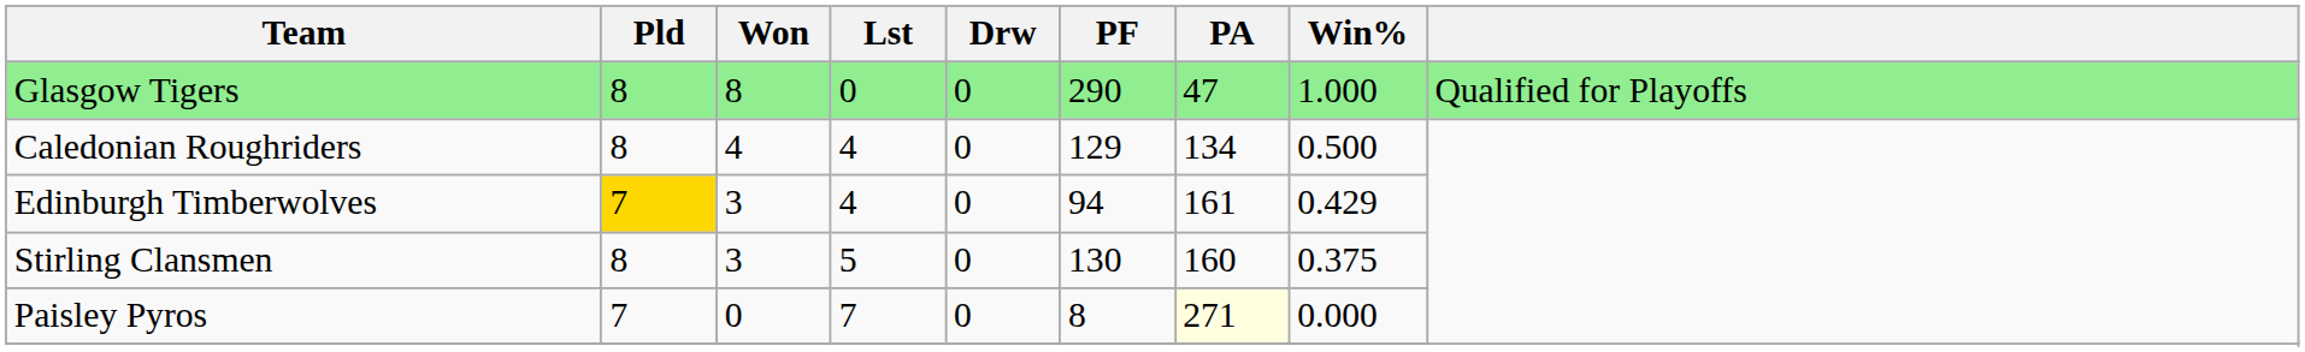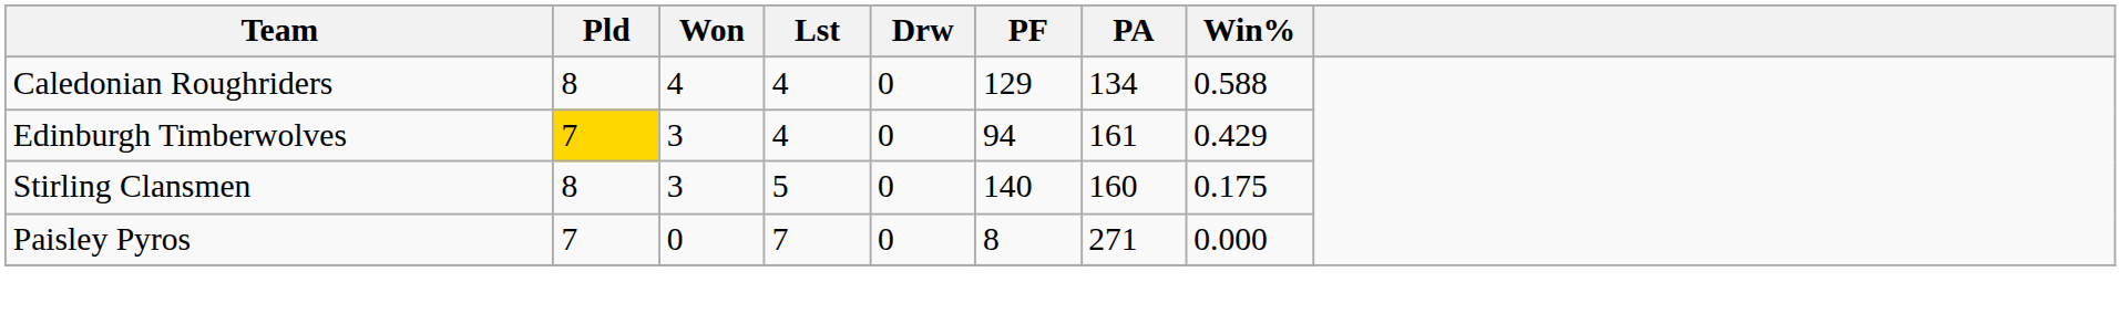 <table class="wikitable" width=65%">
 <tr>
 <th width=26%>Team</th>
 <th width=5%>Pld</th>
 <th width=5%>Won</th>
 <th width=5%>Lst</th>
 <th width=5%>Drw</th>
 <th width=5%>PF</th>
 <th width=5%>PA</th>
 <th width=6%>Win%</th>
 <th width=38%></th>
 </tr>
-<tr style="background:lightgreen">
-<td>Glasgow Tigers</td>
-<td>8</td>
-<td>8</td>
-<td>0</td>
-<td>0</td>
-<td>290</td>
-<td>47</td>
-<td>1.000</td>
-<td>Qualified for Playoffs</td>
-</tr>
 <tr>
 <td>Caledonian Roughriders</td>
 <td>8</td>
 <td>4</td>
 <td>4</td>
 <td>0</td>
 <td>129</td>
 <td>134</td>
-<td>0.500</td>
+<td>0.588</td>
 </tr>
 <tr>
 <td>Edinburgh Timberwolves</td>
 <td style="background: gold;">7</td>
 <td>3</td>
 <td>4</td>
 <td>0</td>
 <td>94</td>
 <td>161</td>
 <td>0.429</td>
 </tr>
 <tr>
 <td>Stirling Clansmen</td>
 <td>8</td>
 <td>3</td>
 <td>5</td>
 <td>0</td>
-<td>130</td>
+<td>140</td>
 <td>160</td>
-<td>0.375</td>
+<td>0.175</td>
 </tr>
 <tr>
 <td>Paisley Pyros</td>
 <td>7</td>
 <td>0</td>
 <td>7</td>
 <td>0</td>
 <td>8</td>
-<td style="background: lightyellow;">271</td>
+<td>271</td>
 <td>0.000</td>
 </tr>
 <tr>
 </tr>
 </table>
